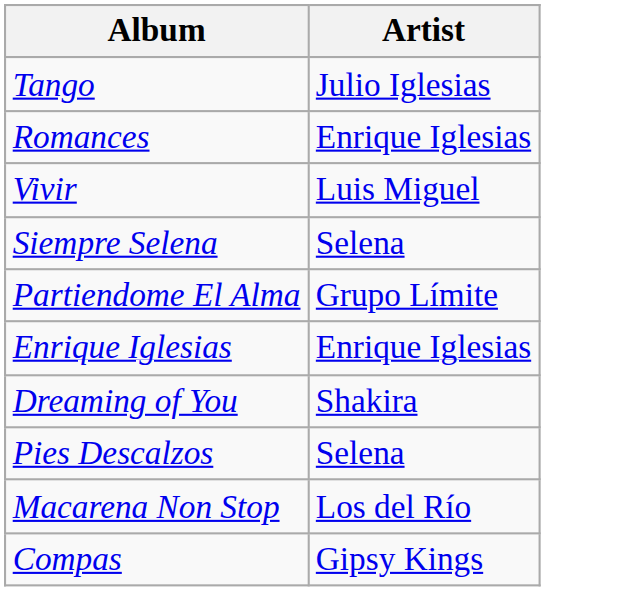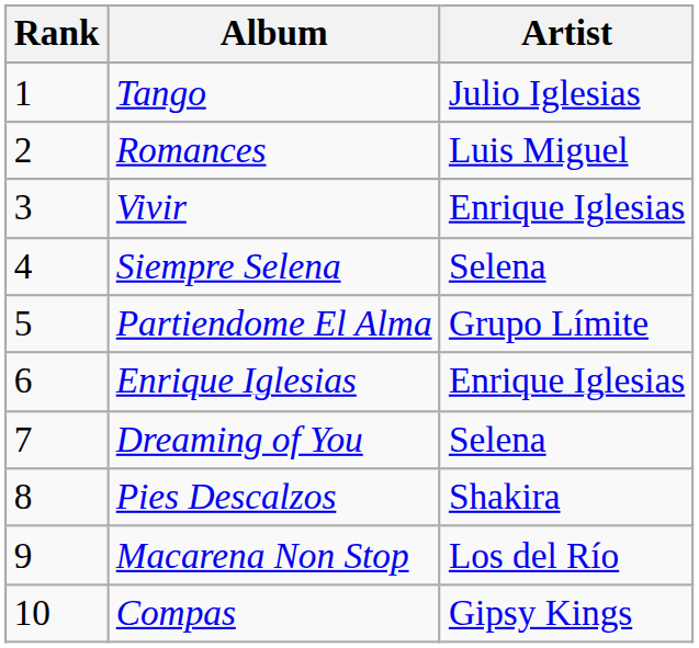 <table class="wikitable sortable">
 <tr>
+<th>Rank</th>
 <th>Album</th>
 <th>Artist</th>
 </tr>
 <tr>
+<td>1</td>
 <td><em><a href='#'>Tango</a></em></td>
 <td><a href='#'>Julio Iglesias</a></td>
 </tr>
 <tr>
+<td>2</td>
 <td><em><a href='#'>Romances</a></em></td>
+<td><a href='#'>Luis Miguel</a></td>
+</tr>
+<tr>
+<td>3</td>
+<td><em><a href='#'>Vivir</a></em></td>
 <td><a href='#'>Enrique Iglesias</a></td>
 </tr>
 <tr>
-<td><em><a href='#'>Vivir</a></em></td>
-<td><a href='#'>Luis Miguel</a></td>
-</tr>
-<tr>
+<td>4</td>
 <td><em><a href='#'>Siempre Selena</a></em></td>
 <td><a href='#'>Selena</a></td>
 </tr>
 <tr>
+<td>5</td>
 <td><em><a href='#'>Partiendome El Alma</a></em></td>
 <td><a href='#'>Grupo Límite</a></td>
 </tr>
 <tr>
+<td>6</td>
 <td><em><a href='#'>Enrique Iglesias</a></em></td>
 <td><a href='#'>Enrique Iglesias</a></td>
 </tr>
 <tr>
+<td>7</td>
 <td><em><a href='#'>Dreaming of You</a></em></td>
+<td><a href='#'>Selena</a></td>
+</tr>
+<tr>
+<td>8</td>
+<td><em><a href='#'>Pies Descalzos</a></em></td>
 <td><a href='#'>Shakira</a></td>
 </tr>
 <tr>
-<td><em><a href='#'>Pies Descalzos</a></em></td>
-<td><a href='#'>Selena</a></td>
-</tr>
-<tr>
+<td>9</td>
 <td><em><a href='#'>Macarena Non Stop</a></em></td>
 <td><a href='#'>Los del Río</a></td>
 </tr>
 <tr>
+<td>10</td>
 <td><em><a href='#'>Compas</a></em></td>
 <td><a href='#'>Gipsy Kings</a></td>
 </tr>
 </table>
